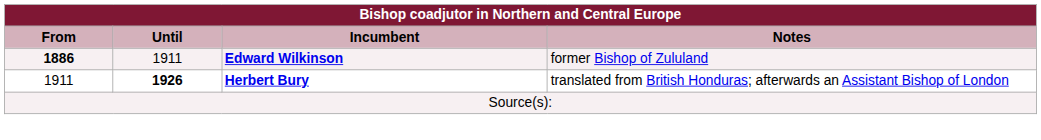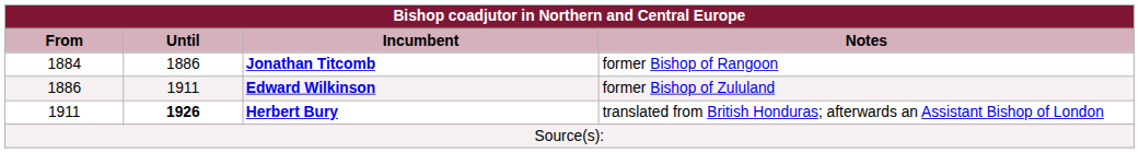 <table class="wikitable" style="width:95%;" border="1" cellpadding="2">
 <tr>
 <th colspan="4" style="background-color: #7F1734; color: white;">Bishop coadjutor in Northern and Central Europe</th>
 </tr>
 <tr valign=top>
 <th style="background-color:#D4B1BB" width="10%">From</th>
 <th style="background-color:#D4B1BB" width="10%">Until</th>
 <th style="background-color:#D4B1BB" width="30%">Incumbent</th>
 <th style="background-color:#D4B1BB" width="45%">Notes</th>
 </tr>
+<tr valign=top bgcolor="white">
+<td align="center">1884</td>
+<td align="center">1886</td>
+<td><strong><a href='#'>Jonathan Titcomb</a></strong></td>
+<td>former <a href='#'>Bishop of Rangoon</a></td>
+</tr>
 <tr valign=top bgcolor="#F7F0F2">
-<td align="center"><strong>1886</strong></td>
+<td align="center">1886</td>
 <td align="center">1911</td>
 <td><strong><a href='#'>Edward Wilkinson</a></strong></td>
 <td>former <a href='#'>Bishop of Zululand</a></td>
 </tr>
 <tr valign=top bgcolor="white">
 <td align="center">1911</td>
 <td align="center"><strong>1926</strong></td>
 <td><strong><a href='#'>Herbert Bury</a></strong></td>
 <td>translated from <a href='#'>British Honduras</a>; afterwards an <a href='#'>Assistant Bishop of London</a></td>
 </tr>
 <tr valign=top bgcolor="#F7F0F2">
 <td align="center" colspan="4">Source(s):</td>
 </tr>
 </table>
